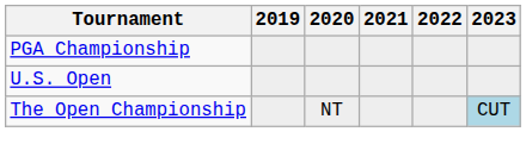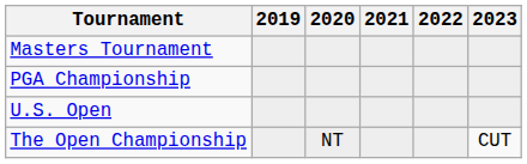 <table class="wikitable" style="font-size:95%;text-align:center;">
 <tr>
 <th>Tournament</th>
 <th>2019</th>
 <th>2020</th>
 <th>2021</th>
 <th>2022</th>
 <th>2023</th>
+</tr>
+<tr>
+<td align=left><a href='#'>Masters Tournament</a></td>
+<td style="background:#eeeeee;"></td>
+<td style="background:#eeeeee;"></td>
+<td style="background:#eeeeee;"></td>
+<td style="background:#eeeeee;"></td>
+<td style="background:#eeeeee;"></td>
 </tr>
 <tr>
 <td align=left><a href='#'>PGA Championship</a></td>
 <td style="background:#eeeeee;"></td>
 <td style="background:#eeeeee;"></td>
 <td style="background:#eeeeee;"></td>
 <td style="background:#eeeeee;"></td>
 <td style="background:#eeeeee;"></td>
 </tr>
 <tr>
 <td align=left><a href='#'>U.S. Open</a></td>
 <td style="background:#eeeeee;"></td>
 <td style="background:#eeeeee;"></td>
 <td style="background:#eeeeee;"></td>
 <td style="background:#eeeeee;"></td>
 <td style="background:#eeeeee;"></td>
 </tr>
 <tr>
 <td align=left><a href='#'>The Open Championship</a></td>
 <td style="background:#eeeeee;"></td>
 <td style="background:#eeeeee;">NT</td>
 <td style="background:#eeeeee;"></td>
 <td style="background:#eeeeee;"></td>
-<td style="background: lightblue;">CUT</td>
+<td>CUT</td>
 </tr>
 </table>
